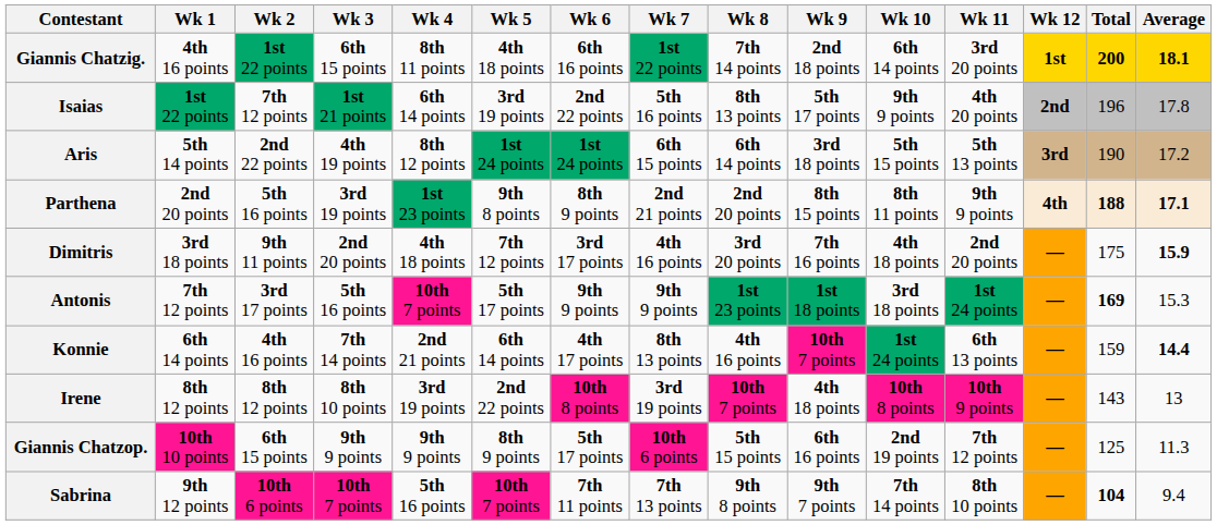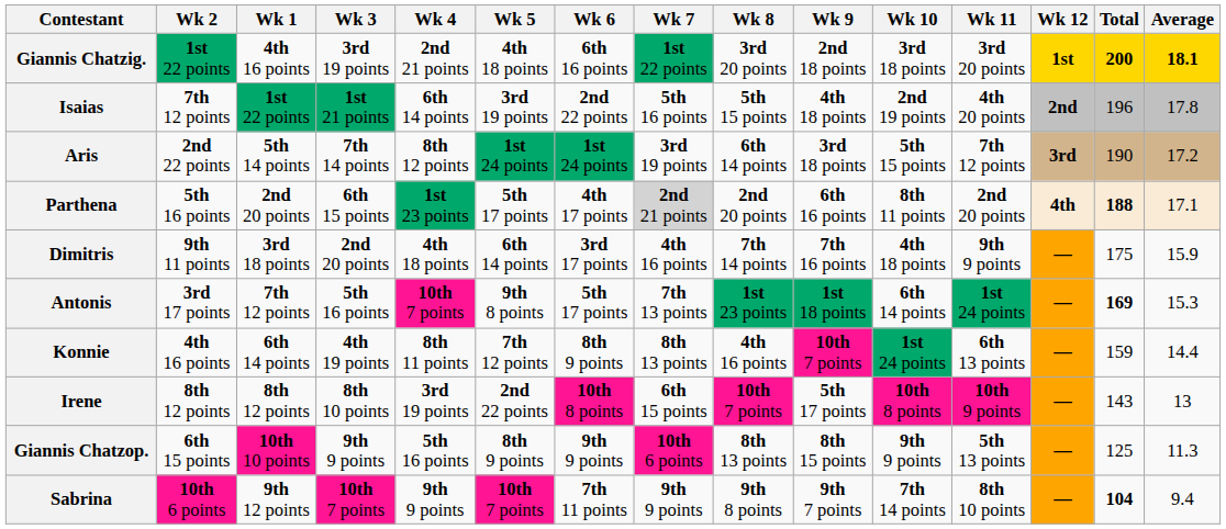 <table class="sortable wikitable" style="margin:auto; text-align:center; white-space:nowrap; width:85%;">
 <tr>
 <th>Contestant</th>
+<th>Wk 2</th>
 <th>Wk 1</th>
-<th>Wk 2</th>
 <th>Wk 3</th>
 <th>Wk 4</th>
 <th>Wk 5</th>
 <th>Wk 6</th>
 <th>Wk 7</th>
 <th>Wk 8</th>
 <th>Wk 9</th>
 <th>Wk 10</th>
 <th>Wk 11</th>
 <th>Wk 12</th>
 <th>Total</th>
 <th>Average</th>
 </tr>
 <tr>
 <th>Giannis Chatzig.</th>
+<td bgcolor="#00A86B"><strong>1st</strong><br>22 points</td>
 <td><strong>4th</strong><br>16 points</td>
-<td bgcolor="#00A86B"><strong>1st</strong><br>22 points</td>
-<td><strong>6th</strong><br>15 points</td>
-<td><strong>8th</strong><br>11 points</td>
+<td><strong>3rd</strong><br>19 points</td>
+<td><strong>2nd</strong><br>21 points</td>
 <td><strong>4th</strong><br>18 points</td>
 <td><strong>6th</strong><br>16 points</td>
 <td bgcolor="#00A86B"><strong>1st</strong><br>22 points</td>
-<td><strong>7th</strong><br>14 points</td>
+<td><strong>3rd</strong><br>20 points</td>
 <td><strong>2nd</strong><br>18 points</td>
-<td><strong>6th</strong><br>14 points</td>
+<td><strong>3rd</strong><br>18 points</td>
 <td><strong>3rd</strong><br>20 points</td>
 <td bgcolor="gold"><strong>1st</strong></td>
 <td bgcolor="gold"><strong>200</strong></td>
 <td bgcolor="gold"><strong>18.1</strong></td>
 </tr>
 <tr>
 <th>Isaias</th>
+<td><strong>7th</strong><br>12 points</td>
 <td bgcolor="#00A86B"><strong>1st</strong><br>22 points</td>
-<td><strong>7th</strong><br>12 points</td>
 <td bgcolor="#00A86B"><strong>1st</strong><br>21 points</td>
 <td><strong>6th</strong><br>14 points</td>
 <td><strong>3rd</strong><br>19 points</td>
 <td><strong>2nd</strong><br>22 points</td>
 <td><strong>5th</strong><br>16 points</td>
-<td><strong>8th</strong><br>13 points</td>
-<td><strong>5th</strong><br>17 points</td>
-<td><strong>9th</strong><br>9 points</td>
+<td><strong>5th</strong><br>15 points</td>
+<td><strong>4th</strong><br>18 points</td>
+<td><strong>2nd</strong><br>19 points</td>
 <td><strong>4th</strong><br>20 points</td>
 <td bgcolor="silver"><strong>2nd</strong></td>
 <td bgcolor="silver">196</td>
 <td bgcolor="silver">17.8</td>
 </tr>
 <tr>
 <th>Aris</th>
+<td><strong>2nd</strong><br>22 points</td>
 <td><strong>5th</strong><br>14 points</td>
-<td><strong>2nd</strong><br>22 points</td>
-<td><strong>4th</strong><br>19 points</td>
+<td><strong>7th</strong><br>14 points</td>
 <td><strong>8th</strong><br>12 points</td>
 <td bgcolor="#00A86B"><strong>1st</strong><br>24 points</td>
 <td bgcolor="#00A86B"><strong>1st</strong><br>24 points</td>
-<td><strong>6th</strong><br>15 points</td>
+<td><strong>3rd</strong><br>19 points</td>
 <td><strong>6th</strong><br>14 points</td>
 <td><strong>3rd</strong><br>18 points</td>
 <td><strong>5th</strong><br>15 points</td>
-<td><strong>5th</strong><br>13 points</td>
+<td><strong>7th</strong><br>12 points</td>
 <td bgcolor="tan"><strong>3rd</strong></td>
 <td bgcolor="tan">190</td>
 <td bgcolor="tan">17.2</td>
 </tr>
 <tr>
 <th>Parthena</th>
+<td><strong>5th</strong><br>16 points</td>
 <td><strong>2nd</strong><br>20 points</td>
-<td><strong>5th</strong><br>16 points</td>
-<td><strong>3rd</strong><br>19 points</td>
+<td><strong>6th</strong><br>15 points</td>
 <td bgcolor="#00A86B"><strong>1st</strong><br>23 points</td>
-<td><strong>9th</strong><br>8 points</td>
-<td><strong>8th</strong><br>9 points</td>
-<td><strong>2nd</strong><br>21 points</td>
+<td><strong>5th</strong><br>17 points</td>
+<td><strong>4th</strong><br>17 points</td>
+<td style="background: lightgrey;"><strong>2nd</strong><br>21 points</td>
 <td><strong>2nd</strong><br>20 points</td>
-<td><strong>8th</strong><br>15 points</td>
+<td><strong>6th</strong><br>16 points</td>
 <td><strong>8th</strong><br>11 points</td>
-<td><strong>9th</strong><br>9 points</td>
+<td><strong>2nd</strong><br>20 points</td>
 <td bgcolor=antiquewhite><strong>4th</strong></td>
 <td bgcolor=antiquewhite><strong>188</strong></td>
-<td bgcolor=antiquewhite><strong>17.1</strong></td>
+<td bgcolor=antiquewhite>17.1</td>
 </tr>
 <tr>
 <th>Dimitris</th>
+<td><strong>9th</strong><br>11 points</td>
 <td><strong>3rd</strong><br>18 points</td>
-<td><strong>9th</strong><br>11 points</td>
 <td><strong>2nd</strong><br>20 points</td>
 <td><strong>4th</strong><br>18 points</td>
-<td><strong>7th</strong><br>12 points</td>
+<td><strong>6th</strong><br>14 points</td>
 <td><strong>3rd</strong><br>17 points</td>
 <td><strong>4th</strong><br>16 points</td>
-<td><strong>3rd</strong><br>20 points</td>
+<td><strong>7th</strong><br>14 points</td>
 <td><strong>7th</strong><br>16 points</td>
 <td><strong>4th</strong><br>18 points</td>
-<td><strong>2nd</strong><br>20 points</td>
+<td><strong>9th</strong><br>9 points</td>
 <td data-sort-value="5" bgcolor="orange"><strong>—</strong></td>
 <td>175</td>
-<td><strong>15.9</strong></td>
+<td>15.9</td>
 </tr>
 <tr>
 <th>Antonis</th>
+<td><strong>3rd</strong><br>17 points</td>
 <td><strong>7th</strong><br>12 points</td>
-<td><strong>3rd</strong><br>17 points</td>
 <td><strong>5th</strong><br>16 points</td>
 <td bgcolor="deeppink"><strong>10th</strong><br>7 points</td>
+<td><strong>9th</strong><br>8 points</td>
 <td><strong>5th</strong><br>17 points</td>
-<td><strong>9th</strong><br>9 points</td>
-<td><strong>9th</strong><br>9 points</td>
+<td><strong>7th</strong><br>13 points</td>
 <td bgcolor="#00A86B"><strong>1st</strong><br>23 points</td>
 <td bgcolor="#00A86B"><strong>1st</strong><br>18 points</td>
-<td><strong>3rd</strong><br>18 points</td>
+<td><strong>6th</strong><br>14 points</td>
 <td bgcolor="#00A86B"><strong>1st</strong><br>24 points</td>
 <td data-sort-value="5" bgcolor="orange"><strong>—</strong></td>
 <td><strong>169</strong></td>
 <td>15.3</td>
 </tr>
 <tr>
 <th>Konnie</th>
+<td><strong>4th</strong><br>16 points</td>
 <td><strong>6th</strong><br>14 points</td>
-<td><strong>4th</strong><br>16 points</td>
-<td><strong>7th</strong><br>14 points</td>
-<td><strong>2nd</strong><br>21 points</td>
-<td><strong>6th</strong><br>14 points</td>
-<td><strong>4th</strong><br>17 points</td>
+<td><strong>4th</strong><br>19 points</td>
+<td><strong>8th</strong><br>11 points</td>
+<td><strong>7th</strong><br>12 points</td>
+<td><strong>8th</strong><br>9 points</td>
 <td><strong>8th</strong><br>13 points</td>
 <td><strong>4th</strong><br>16 points</td>
 <td bgcolor="deeppink"><strong>10th</strong><br>7 points</td>
 <td bgcolor="#00A86B"><strong>1st</strong><br>24 points</td>
 <td><strong>6th</strong><br>13 points</td>
 <td data-sort-value="5" bgcolor="orange"><strong>—</strong></td>
 <td>159</td>
-<td><strong>14.4</strong></td>
+<td>14.4</td>
 </tr>
 <tr>
 <th>Irene</th>
 <td><strong>8th</strong><br>12 points</td>
 <td><strong>8th</strong><br>12 points</td>
 <td><strong>8th</strong><br>10 points</td>
 <td><strong>3rd</strong><br>19 points</td>
 <td><strong>2nd</strong><br>22 points</td>
 <td bgcolor="deeppink"><strong>10th</strong><br>8 points</td>
-<td><strong>3rd</strong><br>19 points</td>
+<td><strong>6th</strong><br>15 points</td>
 <td bgcolor="deeppink"><strong>10th</strong><br>7 points</td>
-<td><strong>4th</strong><br>18 points</td>
+<td><strong>5th</strong><br>17 points</td>
 <td bgcolor="deeppink"><strong>10th</strong><br>8 points</td>
 <td bgcolor="deeppink"><strong>10th</strong><br>9 points</td>
 <td data-sort-value="5" bgcolor="orange"><strong>—</strong></td>
 <td>143</td>
 <td>13</td>
 </tr>
 <tr>
 <th>Giannis Chatzop.</th>
+<td><strong>6th</strong><br>15 points</td>
 <td bgcolor="deeppink"><strong>10th</strong><br>10 points</td>
-<td><strong>6th</strong><br>15 points</td>
 <td><strong>9th</strong><br>9 points</td>
+<td><strong>5th</strong><br>16 points</td>
+<td><strong>8th</strong><br>9 points</td>
 <td><strong>9th</strong><br>9 points</td>
-<td><strong>8th</strong><br>9 points</td>
-<td><strong>5th</strong><br>17 points</td>
 <td bgcolor="deeppink"><strong>10th</strong><br>6 points</td>
-<td><strong>5th</strong><br>15 points</td>
-<td><strong>6th</strong><br>16 points</td>
-<td><strong>2nd</strong><br>19 points</td>
-<td><strong>7th</strong><br>12 points</td>
+<td><strong>8th</strong><br>13 points</td>
+<td><strong>8th</strong><br>15 points</td>
+<td><strong>9th</strong><br>9 points</td>
+<td><strong>5th</strong><br>13 points</td>
 <td data-sort-value="5" bgcolor="orange"><strong>—</strong></td>
 <td>125</td>
 <td>11.3</td>
 </tr>
 <tr>
 <th>Sabrina</th>
+<td bgcolor="deeppink"><strong>10th</strong><br>6 points</td>
 <td><strong>9th</strong><br>12 points</td>
-<td bgcolor="deeppink"><strong>10th</strong><br>6 points</td>
 <td bgcolor="deeppink"><strong>10th</strong><br>7 points</td>
-<td><strong>5th</strong><br>16 points</td>
+<td><strong>9th</strong><br>9 points</td>
 <td bgcolor="deeppink"><strong>10th</strong><br>7 points</td>
 <td><strong>7th</strong><br>11 points</td>
-<td><strong>7th</strong><br>13 points</td>
+<td><strong>9th</strong><br>9 points</td>
 <td><strong>9th</strong><br>8 points</td>
 <td><strong>9th</strong><br>7 points</td>
 <td><strong>7th</strong><br>14 points</td>
 <td><strong>8th</strong><br>10 points</td>
 <td data-sort-value="5" bgcolor="orange"><strong>—</strong></td>
 <td><strong>104</strong></td>
 <td>9.4</td>
 </tr>
 </table>
